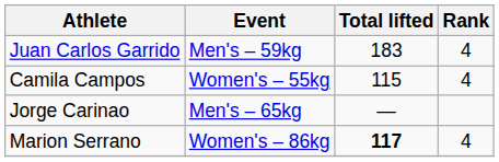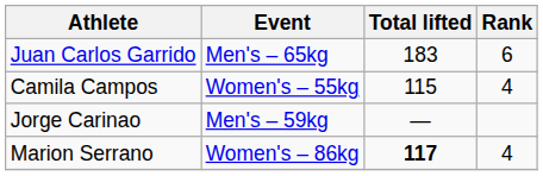 <table class="wikitable" style="font-size:90%">
 <tr>
 <th>Athlete</th>
 <th>Event</th>
 <th>Total lifted</th>
 <th>Rank</th>
 </tr>
 <tr align=center>
 <td align=left><a href='#'>Juan Carlos Garrido</a></td>
-<td align=left><a href='#'>Men's – 59kg</a></td>
+<td align=left><a href='#'>Men's – 65kg</a></td>
 <td>183</td>
-<td>4</td>
+<td>6</td>
 </tr>
 <tr align=center>
 <td align=left>Camila Campos</td>
 <td align=left><a href='#'>Women's – 55kg</a></td>
 <td>115</td>
 <td>4</td>
 </tr>
 <tr align=center>
 <td align=left>Jorge Carinao</td>
-<td align=left><a href='#'>Men's – 65kg</a></td>
+<td align=left><a href='#'>Men's – 59kg</a></td>
 <td>—</td>
 </tr>
 <tr align=center>
 <td align=left>Marion Serrano</td>
 <td align=left><a href='#'>Women's – 86kg</a></td>
 <td><strong>117</strong></td>
 <td>4</td>
 </tr>
 <tr>
 </tr>
 </table>
